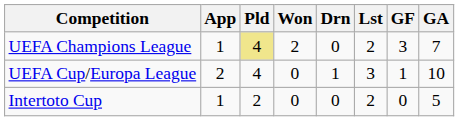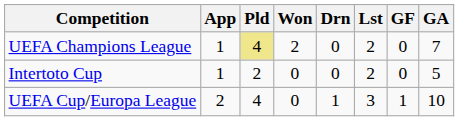 <table class="wikitable" style="text-align:center">
 <tr>
 <th>Competition</th>
 <th>App</th>
 <th>Pld</th>
 <th>Won</th>
 <th>Drn</th>
 <th>Lst</th>
 <th>GF</th>
 <th>GA</th>
 </tr>
 <tr>
 <td align=left><a href='#'>UEFA Champions League</a></td>
 <td>1</td>
 <td style="background: khaki;">4</td>
 <td>2</td>
 <td>0</td>
 <td>2</td>
-<td>3</td>
+<td>0</td>
 <td>7</td>
+</tr>
+<tr>
+<td align=left><a href='#'>Intertoto Cup</a></td>
+<td>1</td>
+<td>2</td>
+<td>0</td>
+<td>0</td>
+<td>2</td>
+<td>0</td>
+<td>5</td>
 </tr>
 <tr>
 <td align=left><a href='#'>UEFA Cup</a>/<a href='#'>Europa League</a></td>
 <td>2</td>
 <td>4</td>
 <td>0</td>
 <td>1</td>
 <td>3</td>
 <td>1</td>
 <td>10</td>
 </tr>
-<tr>
-<td align=left><a href='#'>Intertoto Cup</a></td>
-<td>1</td>
-<td>2</td>
-<td>0</td>
-<td>0</td>
-<td>2</td>
-<td>0</td>
-<td>5</td>
-</tr>
 </table>
